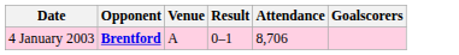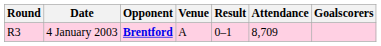 <table class="wikitable">
 <tr>
+<th>Round</th>
 <th>Date</th>
 <th>Opponent</th>
 <th>Venue</th>
 <th>Result</th>
 <th>Attendance</th>
 <th>Goalscorers</th>
 </tr>
 <tr style="background-color: #ffd0e3;">
+<td>R3</td>
 <td>4 January 2003</td>
 <td><strong><a href='#'>Brentford</a></strong></td>
 <td>A</td>
 <td>0–1</td>
-<td>8,706</td>
+<td>8,709</td>
 <td></td>
 </tr>
 </table>
